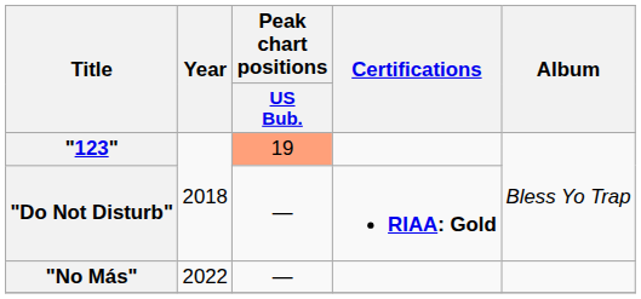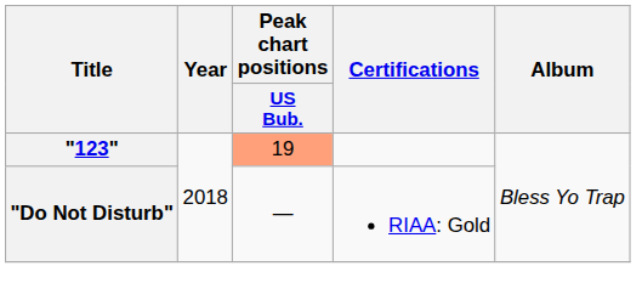 <table class="wikitable plainrowheaders" style="text-align:center;">
 <tr>
 <th rowspan="2">Title</th>
 <th rowspan="2">Year</th>
 <th>Peak chart positions</th>
 <th rowspan="2"><a href='#'>Certifications</a></th>
 <th rowspan="2">Album</th>
 </tr>
 <tr>
 <th scope="col" style="width:3em;font-size:90%;"><a href='#'>US<br>Bub.</a><br></th>
 </tr>
 <tr>
 <th scope="row">"<a href='#'>123</a>"<br></th>
 <td rowspan="2">2018</td>
 <td style="background: lightsalmon;">19</td>
 <td></td>
 <td rowspan="2"><em>Bless Yo Trap</em></td>
 </tr>
 <tr>
 <th scope="row">"Do Not Disturb"<br></th>
 <td>—</td>
-<td><strong><br><ul><li><a href='#'>RIAA</a>: Gold</li></ul></strong></td>
-</tr>
-<tr>
-<th scope="row">"No Más"<br></th>
-<td>2022</td>
-<td>—</td>
-<td></td>
-<td></td>
+<td><br><ul><li><a href='#'>RIAA</a>: Gold</li></ul></td>
 </tr>
 <tr>
 </tr>
 </table>
